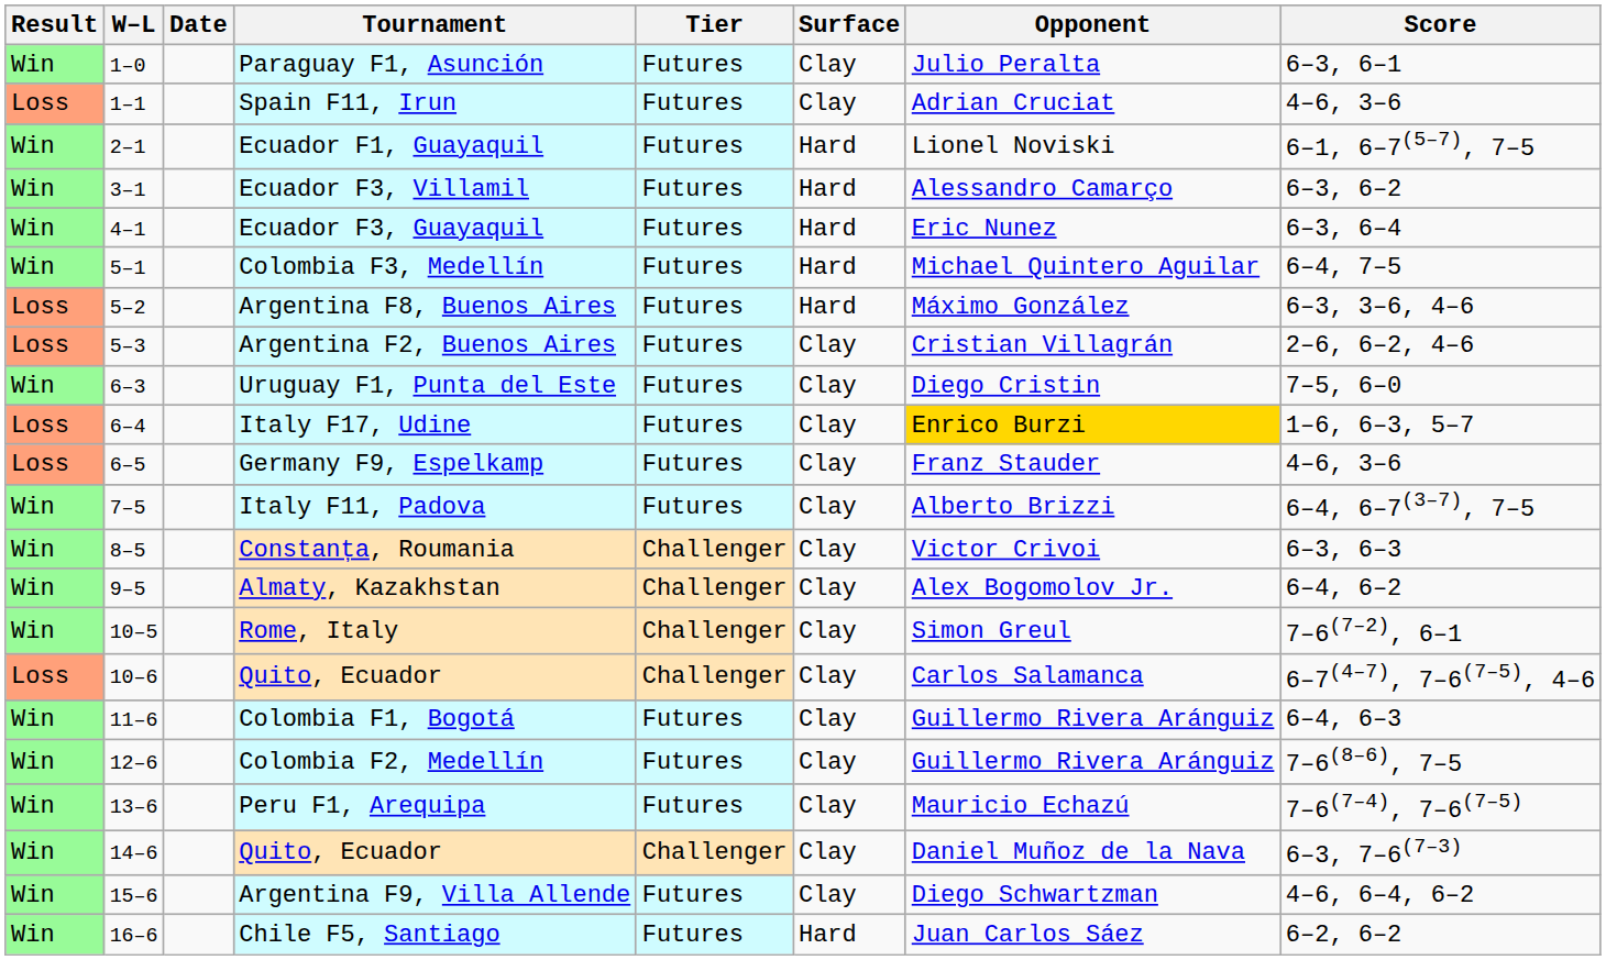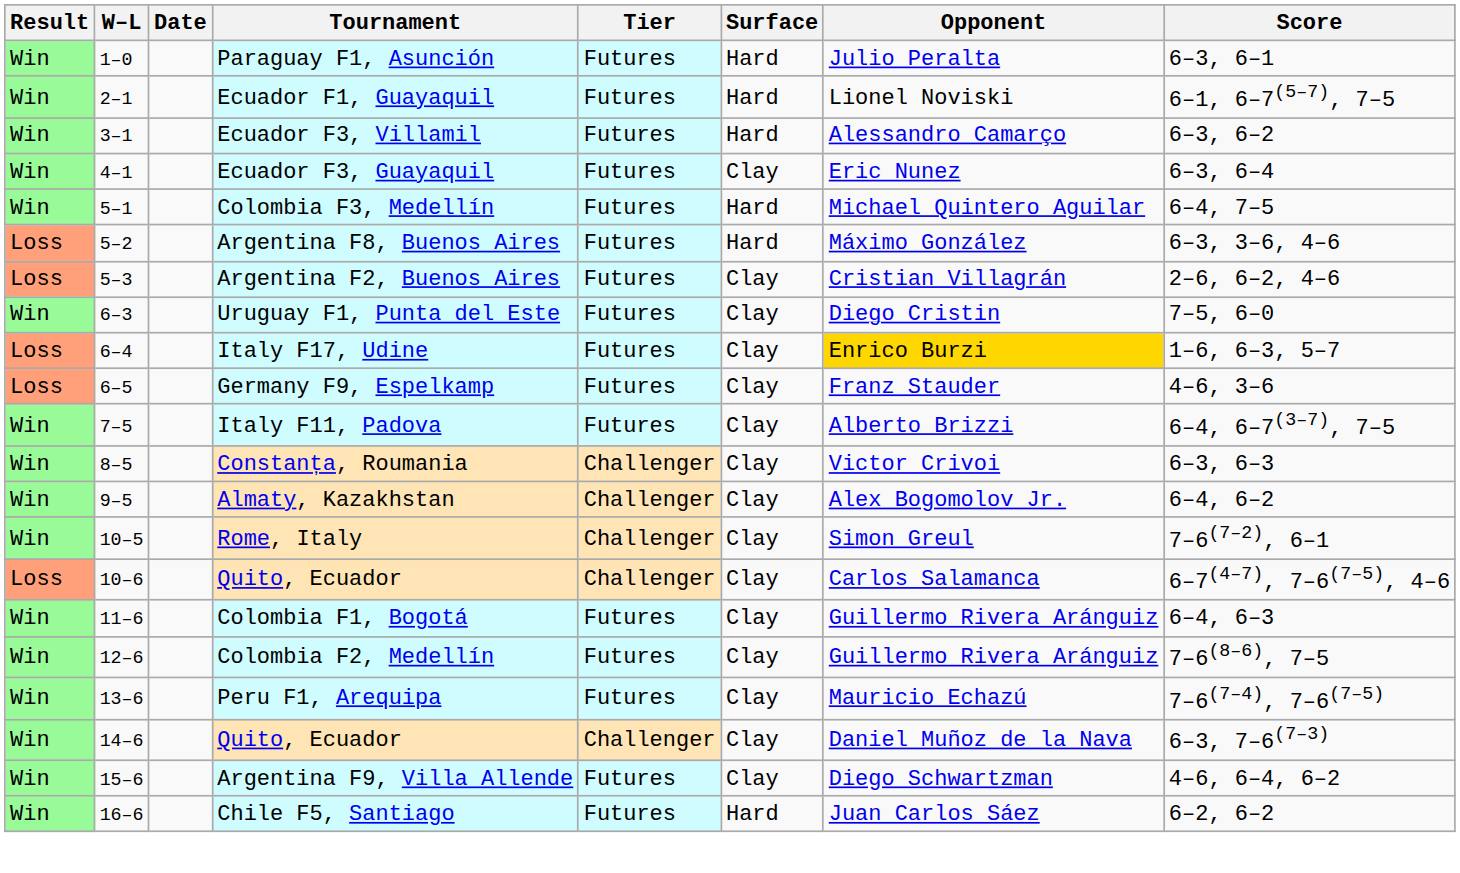 <table class="sortable wikitable">
 <tr>
 <th>Result</th>
 <th class="unsortable">W–L</th>
 <th>Date</th>
 <th>Tournament</th>
 <th>Tier</th>
 <th>Surface</th>
 <th>Opponent</th>
 <th class="unsortable">Score</th>
 </tr>
 <tr>
 <td style="background:#98fb98;">Win</td>
 <td><small>1–0</small></td>
 <td></td>
 <td style="background:#cffcff;">Paraguay F1, <a href='#'>Asunción</a></td>
 <td style="background:#cffcff;">Futures</td>
-<td>Clay</td>
+<td>Hard</td>
 <td> <a href='#'>Julio Peralta</a></td>
 <td>6–3, 6–1</td>
-</tr>
-<tr>
-<td style="background:#ffa07a;">Loss</td>
-<td><small>1–1</small></td>
-<td></td>
-<td style="background:#cffcff;">Spain F11, <a href='#'>Irun</a></td>
-<td style="background:#cffcff;">Futures</td>
-<td>Clay</td>
-<td> <a href='#'>Adrian Cruciat</a></td>
-<td>4–6, 3–6</td>
 </tr>
 <tr>
 <td style="background:#98fb98;">Win</td>
 <td><small>2–1</small></td>
 <td></td>
 <td style="background:#cffcff;">Ecuador F1, <a href='#'>Guayaquil</a></td>
 <td style="background:#cffcff;">Futures</td>
 <td>Hard</td>
 <td> Lionel Noviski</td>
 <td>6–1, 6–7<sup>(5–7)</sup>, 7–5</td>
 </tr>
 <tr>
 <td style="background:#98fb98;">Win</td>
 <td><small>3–1</small></td>
 <td></td>
 <td style="background:#cffcff;">Ecuador F3, <a href='#'>Villamil</a></td>
 <td style="background:#cffcff;">Futures</td>
 <td>Hard</td>
 <td> <a href='#'>Alessandro Camarço</a></td>
 <td>6–3, 6–2</td>
 </tr>
 <tr>
 <td style="background:#98fb98;">Win</td>
 <td><small>4–1</small></td>
 <td></td>
 <td style="background:#cffcff;">Ecuador F3, <a href='#'>Guayaquil</a></td>
 <td style="background:#cffcff;">Futures</td>
-<td>Hard</td>
+<td>Clay</td>
 <td> <a href='#'>Eric Nunez</a></td>
 <td>6–3, 6–4</td>
 </tr>
 <tr>
 <td style="background:#98fb98;">Win</td>
 <td><small>5–1</small></td>
 <td></td>
 <td style="background:#cffcff;">Colombia F3, <a href='#'>Medellín</a></td>
 <td style="background:#cffcff;">Futures</td>
 <td>Hard</td>
 <td> <a href='#'>Michael Quintero Aguilar</a></td>
 <td>6–4, 7–5</td>
 </tr>
 <tr>
 <td style="background:#ffa07a;">Loss</td>
 <td><small>5–2</small></td>
 <td></td>
 <td style="background:#cffcff;">Argentina F8, <a href='#'>Buenos Aires</a></td>
 <td style="background:#cffcff;">Futures</td>
 <td>Hard</td>
 <td> <a href='#'>Máximo González</a></td>
 <td>6–3, 3–6, 4–6</td>
 </tr>
 <tr>
 <td style="background:#ffa07a;">Loss</td>
 <td><small>5–3</small></td>
 <td></td>
 <td style="background:#cffcff;">Argentina F2, <a href='#'>Buenos Aires</a></td>
 <td style="background:#cffcff;">Futures</td>
 <td>Clay</td>
 <td> <a href='#'>Cristian Villagrán</a></td>
 <td>2–6, 6–2, 4–6</td>
 </tr>
 <tr>
 <td style="background:#98fb98;">Win</td>
 <td><small>6–3</small></td>
 <td></td>
 <td style="background:#cffcff;">Uruguay F1, <a href='#'>Punta del Este</a></td>
 <td style="background:#cffcff;">Futures</td>
 <td>Clay</td>
 <td> <a href='#'>Diego Cristin</a></td>
 <td>7–5, 6–0</td>
 </tr>
 <tr>
 <td style="background:#ffa07a;">Loss</td>
 <td><small>6–4</small></td>
 <td></td>
 <td style="background:#cffcff;">Italy F17, <a href='#'>Udine</a></td>
 <td style="background:#cffcff;">Futures</td>
 <td>Clay</td>
 <td style="background: gold;"> Enrico Burzi</td>
 <td>1–6, 6–3, 5–7</td>
 </tr>
 <tr>
 <td style="background:#ffa07a;">Loss</td>
 <td><small>6–5</small></td>
 <td></td>
 <td style="background:#cffcff;">Germany F9, <a href='#'>Espelkamp</a></td>
 <td style="background:#cffcff;">Futures</td>
 <td>Clay</td>
 <td> <a href='#'>Franz Stauder</a></td>
 <td>4–6, 3–6</td>
 </tr>
 <tr>
 <td style="background:#98fb98;">Win</td>
 <td><small>7–5</small></td>
 <td></td>
 <td style="background:#cffcff;">Italy F11, <a href='#'>Padova</a></td>
 <td style="background:#cffcff;">Futures</td>
 <td>Clay</td>
 <td> <a href='#'>Alberto Brizzi</a></td>
 <td>6–4, 6–7<sup>(3–7)</sup>, 7–5</td>
 </tr>
 <tr>
 <td style="background:#98fb98;">Win</td>
 <td><small>8–5</small></td>
 <td></td>
 <td style="background:moccasin;"><a href='#'>Constanța</a>, Roumania</td>
 <td style="background:moccasin;">Challenger</td>
 <td>Clay</td>
 <td> <a href='#'>Victor Crivoi</a></td>
 <td>6–3, 6–3</td>
 </tr>
 <tr>
 <td style="background:#98fb98;">Win</td>
 <td><small>9–5</small></td>
 <td></td>
 <td style="background:moccasin;"><a href='#'>Almaty</a>, Kazakhstan</td>
 <td style="background:moccasin;">Challenger</td>
 <td>Clay</td>
 <td> <a href='#'>Alex Bogomolov Jr.</a></td>
 <td>6–4, 6–2</td>
 </tr>
 <tr>
 <td style="background:#98fb98;">Win</td>
 <td><small>10–5</small></td>
 <td></td>
 <td style="background:moccasin;"><a href='#'>Rome</a>, Italy</td>
 <td style="background:moccasin;">Challenger</td>
 <td>Clay</td>
 <td> <a href='#'>Simon Greul</a></td>
 <td>7–6<sup>(7–2)</sup>, 6–1</td>
 </tr>
 <tr>
 <td style="background:#ffa07a;">Loss</td>
 <td><small>10–6</small></td>
 <td></td>
 <td style="background:moccasin;"><a href='#'>Quito</a>, Ecuador</td>
 <td style="background:moccasin;">Challenger</td>
 <td>Clay</td>
 <td> <a href='#'>Carlos Salamanca</a></td>
 <td>6–7<sup>(4–7)</sup>, 7–6<sup>(7–5)</sup>, 4–6</td>
 </tr>
 <tr>
 <td style="background:#98fb98;">Win</td>
 <td><small>11–6</small></td>
 <td></td>
 <td style="background:#cffcff;">Colombia F1, <a href='#'>Bogotá</a></td>
 <td style="background:#cffcff;">Futures</td>
 <td>Clay</td>
 <td> <a href='#'>Guillermo Rivera Aránguiz</a></td>
 <td>6–4, 6–3</td>
 </tr>
 <tr>
 <td style="background:#98fb98;">Win</td>
 <td><small>12–6</small></td>
 <td></td>
 <td style="background:#cffcff;">Colombia F2, <a href='#'>Medellín</a></td>
 <td style="background:#cffcff;">Futures</td>
 <td>Clay</td>
 <td> <a href='#'>Guillermo Rivera Aránguiz</a></td>
 <td>7–6<sup>(8–6)</sup>, 7–5</td>
 </tr>
 <tr>
 <td style="background:#98fb98;">Win</td>
 <td><small>13–6</small></td>
 <td></td>
 <td style="background:#cffcff;">Peru F1, <a href='#'>Arequipa</a></td>
 <td style="background:#cffcff;">Futures</td>
 <td>Clay</td>
 <td> <a href='#'>Mauricio Echazú</a></td>
 <td>7–6<sup>(7–4)</sup>, 7–6<sup>(7–5)</sup></td>
 </tr>
 <tr>
 <td style="background:#98fb98;">Win</td>
 <td><small>14–6</small></td>
 <td></td>
 <td style="background:moccasin;"><a href='#'>Quito</a>, Ecuador</td>
 <td style="background:moccasin;">Challenger</td>
 <td>Clay</td>
 <td> <a href='#'>Daniel Muñoz de la Nava</a></td>
 <td>6–3, 7–6<sup>(7–3)</sup></td>
 </tr>
 <tr>
 <td style="background:#98fb98;">Win</td>
 <td><small>15–6</small></td>
 <td></td>
 <td style="background:#cffcff;">Argentina F9, <a href='#'>Villa Allende</a></td>
 <td style="background:#cffcff;">Futures</td>
 <td>Clay</td>
 <td> <a href='#'>Diego Schwartzman</a></td>
 <td>4–6, 6–4, 6–2</td>
 </tr>
 <tr>
 <td style="background:#98fb98;">Win</td>
 <td><small>16–6</small></td>
 <td></td>
 <td style="background:#cffcff;">Chile F5, <a href='#'>Santiago</a></td>
 <td style="background:#cffcff;">Futures</td>
 <td>Hard</td>
 <td> <a href='#'>Juan Carlos Sáez</a></td>
 <td>6–2, 6–2</td>
 </tr>
 </table>
